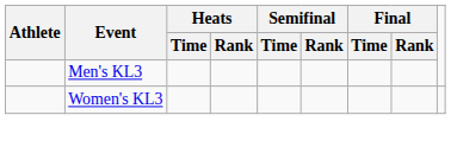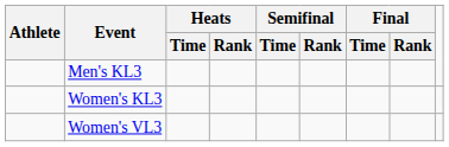 <table class="wikitable" style="font-size:90%">
 <tr>
 <th rowspan="2">Athlete</th>
 <th rowspan="2">Event</th>
 <th colspan="2">Heats</th>
 <th colspan="2">Semifinal</th>
 <th colspan="2">Final</th>
 </tr>
 <tr>
 <th>Time</th>
 <th>Rank</th>
 <th>Time</th>
 <th>Rank</th>
 <th>Time</th>
 <th>Rank</th>
 </tr>
 <tr align=center>
 <td align=left> </td>
 <td align=left><a href='#'>Men's KL3</a></td>
 <td></td>
 <td></td>
 <td></td>
 <td></td>
 <td></td>
 <td></td>
 </tr>
 <tr align=center>
 <td align=left> </td>
 <td align=left><a href='#'>Women's KL3</a></td>
 <td></td>
 <td></td>
 <td></td>
 <td></td>
 <td></td>
 <td></td>
 <td></td>
 </tr>
+<tr align=center>
+<td align=left> </td>
+<td align=left><a href='#'>Women's VL3</a></td>
+<td></td>
+<td></td>
+<td></td>
+<td></td>
+<td></td>
+<td></td>
+<td></td>
+</tr>
 </table>
